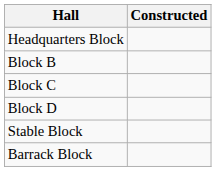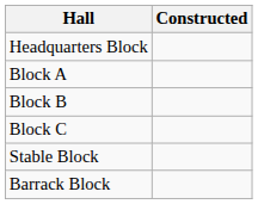 <table class="wikitable">
 <tr>
 <th>Hall</th>
 <th>Constructed</th>
 </tr>
 <tr>
 <td>Headquarters Block</td>
+<td></td>
+</tr>
+<tr>
+<td>Block A</td>
 <td></td>
 </tr>
 <tr>
 <td>Block B</td>
 <td></td>
 </tr>
 <tr>
 <td>Block C</td>
 <td></td>
 </tr>
 <tr>
-<td>Block D</td>
-<td></td>
-</tr>
-<tr>
 <td>Stable Block</td>
 <td></td>
 </tr>
 <tr>
 <td>Barrack Block</td>
 <td></td>
 </tr>
 </table>
